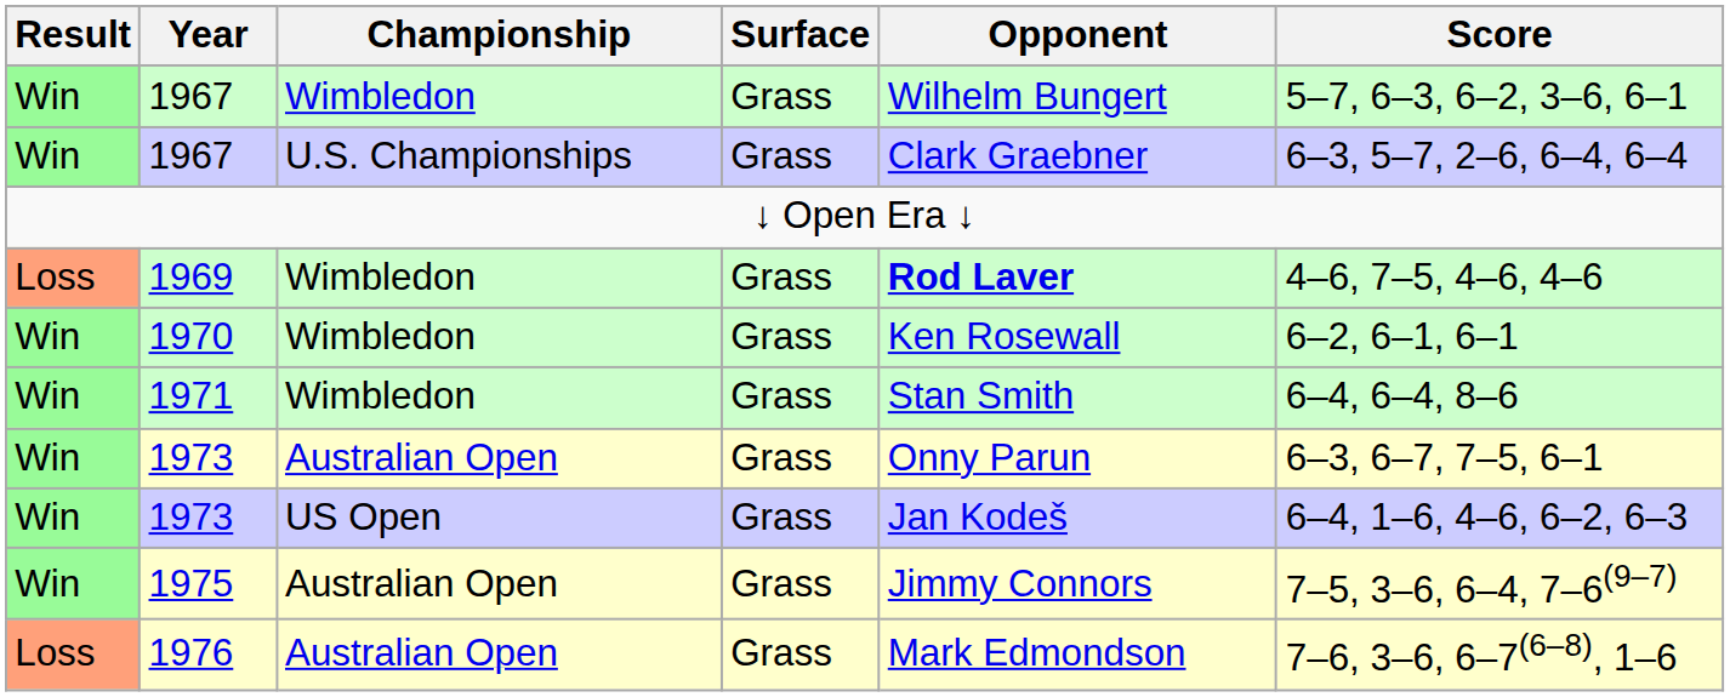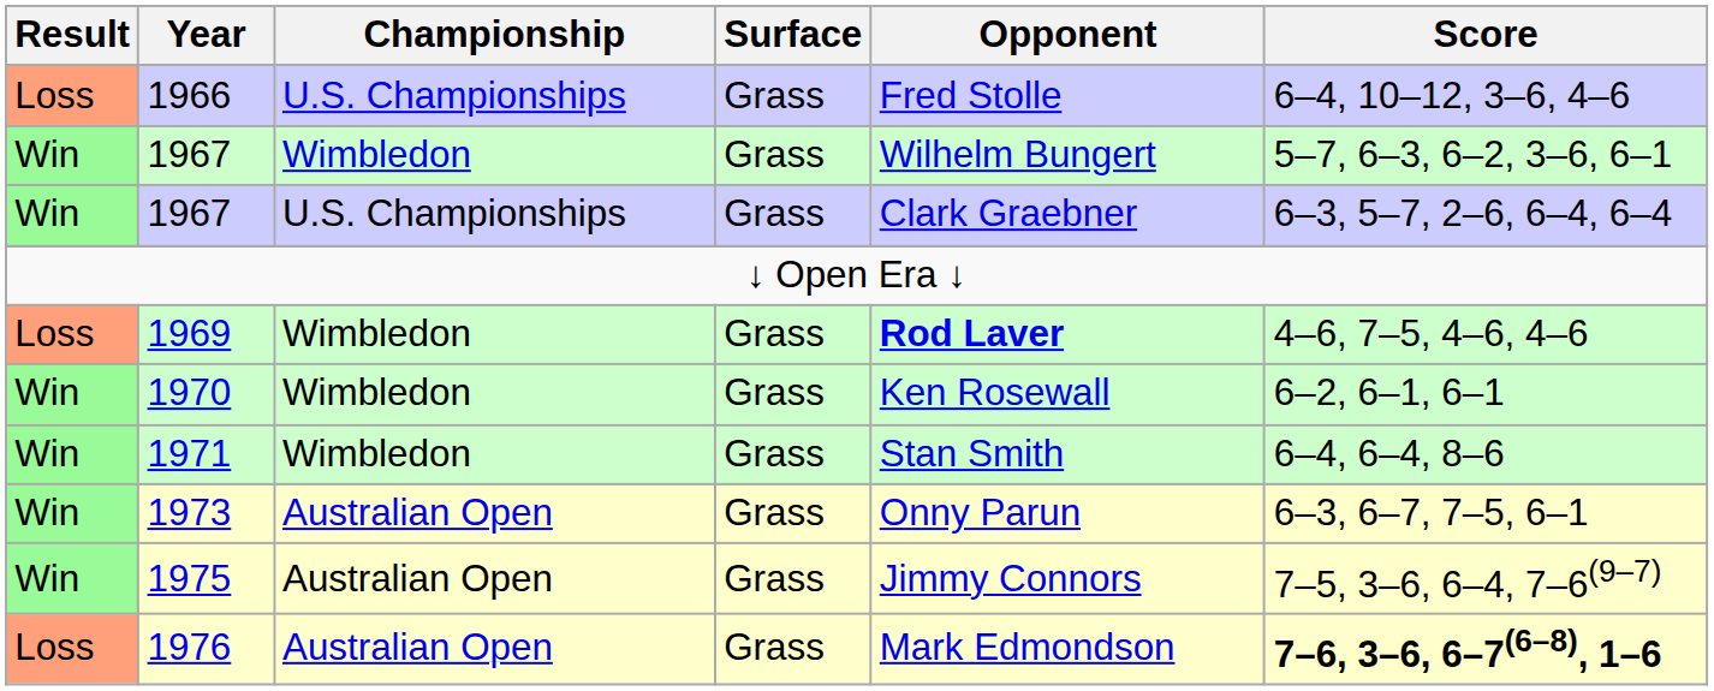 <table class="sortable wikitable">
 <tr>
 <th style="width:40px">Result</th>
 <th style="width:50px">Year</th>
 <th style="width:180px">Championship</th>
 <th style="width:50px">Surface</th>
 <th style="width:160px">Opponent</th>
 <th style="width:180px" class="unsortable">Score</th>
+</tr>
+<tr bgcolor="#CCCCFF">
+<td style="background:#ffa07a;">Loss</td>
+<td>1966</td>
+<td><a href='#'>U.S. Championships</a></td>
+<td>Grass</td>
+<td> <a href='#'>Fred Stolle</a></td>
+<td>6–4, 10–12, 3–6, 4–6</td>
 </tr>
 <tr bgcolor="#CCFFCC">
 <td style="background:#98fb98;">Win</td>
 <td>1967</td>
 <td><a href='#'>Wimbledon</a></td>
 <td>Grass</td>
 <td> <a href='#'>Wilhelm Bungert</a></td>
 <td>5–7, 6–3, 6–2, 3–6, 6–1</td>
 </tr>
 <tr bgcolor="#CCCCFF">
 <td style="background:#98fb98;">Win</td>
 <td>1967</td>
 <td>U.S. Championships</td>
 <td>Grass</td>
 <td> <a href='#'>Clark Graebner</a></td>
 <td>6–3, 5–7, 2–6, 6–4, 6–4</td>
 </tr>
 <tr bgcolor="#CCFFCC">
 </tr>
 <tr>
 <td style="text-align:center;" colspan="6">↓ Open Era ↓</td>
 </tr>
 <tr bgcolor="#CCFFCC">
 <td style="background:#ffa07a;">Loss</td>
 <td><a href='#'>1969</a></td>
 <td>Wimbledon</td>
 <td>Grass</td>
 <td><strong> <a href='#'>Rod Laver</a></strong></td>
 <td>4–6, 7–5, 4–6, 4–6</td>
 </tr>
 <tr bgcolor="#CCFFCC">
 <td style="background:#98fb98;">Win</td>
 <td><a href='#'>1970</a></td>
 <td>Wimbledon</td>
 <td>Grass</td>
 <td> <a href='#'>Ken Rosewall</a></td>
 <td>6–2, 6–1, 6–1</td>
 </tr>
 <tr bgcolor="#CCFFCC">
 <td style="background:#98fb98;">Win</td>
 <td><a href='#'>1971</a></td>
 <td>Wimbledon</td>
 <td>Grass</td>
 <td> <a href='#'>Stan Smith</a></td>
 <td>6–4, 6–4, 8–6</td>
 </tr>
 <tr bgcolor="#FFFFCC">
 <td style="background:#98fb98;">Win</td>
 <td><a href='#'>1973</a></td>
 <td><a href='#'>Australian Open</a></td>
 <td>Grass</td>
 <td> <a href='#'>Onny Parun</a></td>
 <td>6–3, 6–7, 7–5, 6–1</td>
 </tr>
-<tr bgcolor="#CCCCFF">
-<td style="background:#98fb98;">Win</td>
-<td><a href='#'>1973</a></td>
-<td>US Open</td>
-<td>Grass</td>
-<td> <a href='#'>Jan Kodeš</a></td>
-<td>6–4, 1–6, 4–6, 6–2, 6–3</td>
-</tr>
 <tr bgcolor="#FFFFCC">
 <td style="background:#98fb98;">Win</td>
 <td><a href='#'>1975</a></td>
 <td>Australian Open</td>
 <td>Grass</td>
 <td> <a href='#'>Jimmy Connors</a></td>
 <td>7–5, 3–6, 6–4, 7–6<sup>(9–7)</sup></td>
 </tr>
 <tr bgcolor="#FFFFCC">
 <td style="background:#ffa07a;">Loss</td>
 <td><a href='#'>1976</a></td>
 <td><a href='#'>Australian Open</a></td>
 <td>Grass</td>
 <td> <a href='#'>Mark Edmondson</a></td>
-<td>7–6, 3–6, 6–7<sup>(6–8)</sup>, 1–6</td>
+<td><strong>7–6, 3–6, 6–7<sup>(6–8)</sup>, 1–6</strong></td>
 </tr>
 </table>
